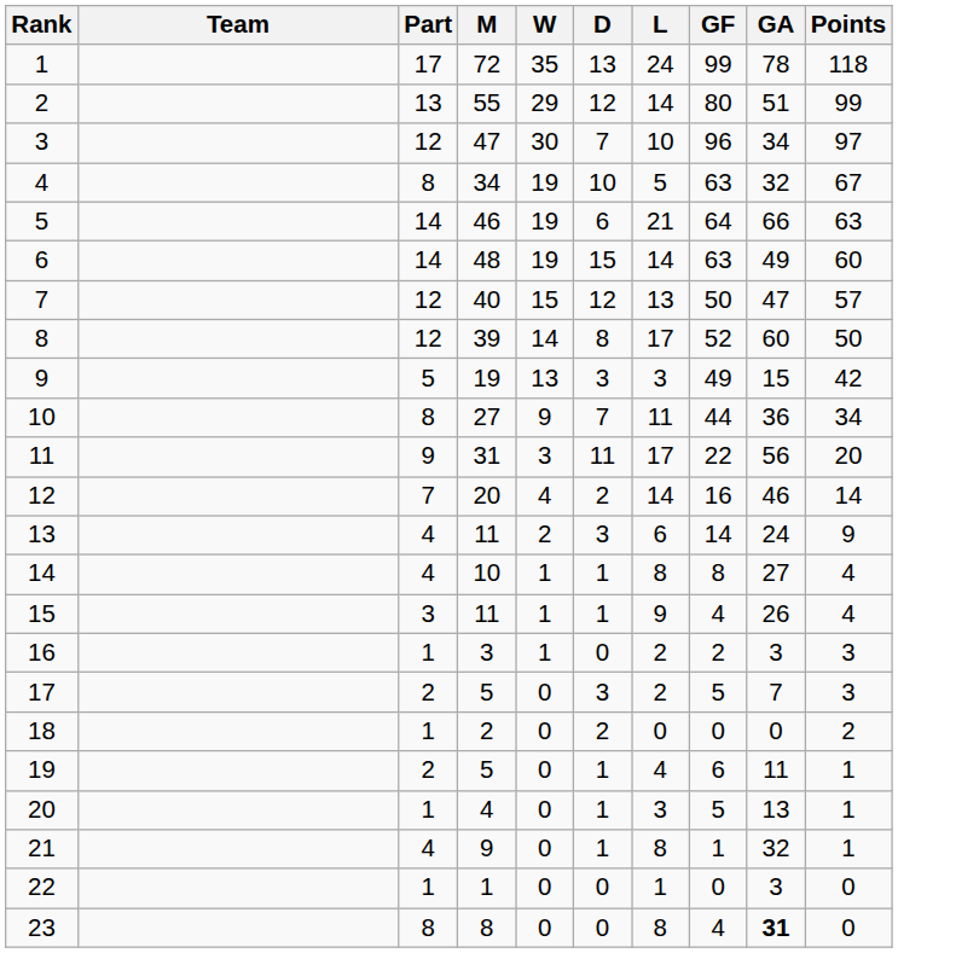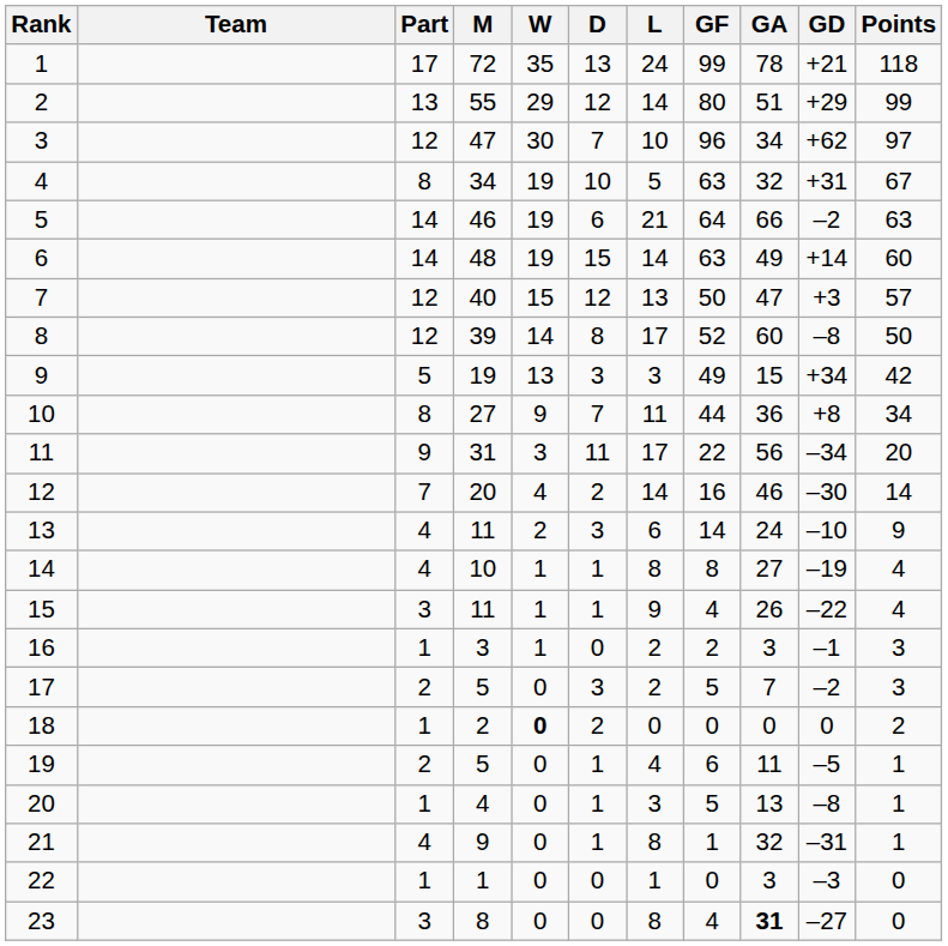 <table class="wikitable" style="text-align: center; font-size:100% ">
 <tr>
 <th width=20>Rank</th>
 <th width=200>Team</th>
 <th width=30>Part</th>
 <th width=30>M</th>
 <th width=30>W</th>
 <th width=30>D</th>
 <th width=30>L</th>
 <th width=30>GF</th>
 <th width=30>GA</th>
+<th width=30>GD</th>
 <th width=30>Points</th>
 </tr>
 <tr>
 <td>1</td>
 <td align=left></td>
 <td>17</td>
 <td>72</td>
 <td>35</td>
 <td>13</td>
 <td>24</td>
 <td>99</td>
 <td>78</td>
+<td>+21</td>
 <td>118</td>
 </tr>
 <tr>
 <td>2</td>
 <td align=left></td>
 <td>13</td>
 <td>55</td>
 <td>29</td>
 <td>12</td>
 <td>14</td>
 <td>80</td>
 <td>51</td>
+<td>+29</td>
 <td>99</td>
 </tr>
 <tr>
 <td>3</td>
 <td align=left></td>
 <td>12</td>
 <td>47</td>
 <td>30</td>
 <td>7</td>
 <td>10</td>
 <td>96</td>
 <td>34</td>
+<td>+62</td>
 <td>97</td>
 </tr>
 <tr>
 <td>4</td>
 <td align=left></td>
 <td>8</td>
 <td>34</td>
 <td>19</td>
 <td>10</td>
 <td>5</td>
 <td>63</td>
 <td>32</td>
+<td>+31</td>
 <td>67</td>
 </tr>
 <tr>
 <td>5</td>
 <td align=left></td>
 <td>14</td>
 <td>46</td>
 <td>19</td>
 <td>6</td>
 <td>21</td>
 <td>64</td>
 <td>66</td>
+<td>–2</td>
 <td>63</td>
 </tr>
 <tr>
 <td>6</td>
 <td align=left></td>
 <td>14</td>
 <td>48</td>
 <td>19</td>
 <td>15</td>
 <td>14</td>
 <td>63</td>
 <td>49</td>
+<td>+14</td>
 <td>60</td>
 </tr>
 <tr>
 <td>7</td>
 <td align=left></td>
 <td>12</td>
 <td>40</td>
 <td>15</td>
 <td>12</td>
 <td>13</td>
 <td>50</td>
 <td>47</td>
+<td>+3</td>
 <td>57</td>
 </tr>
 <tr>
 <td>8</td>
 <td align=left></td>
 <td>12</td>
 <td>39</td>
 <td>14</td>
 <td>8</td>
 <td>17</td>
 <td>52</td>
 <td>60</td>
+<td>–8</td>
 <td>50</td>
 </tr>
 <tr>
 <td>9</td>
 <td align=left></td>
 <td>5</td>
 <td>19</td>
 <td>13</td>
 <td>3</td>
 <td>3</td>
 <td>49</td>
 <td>15</td>
+<td>+34</td>
 <td>42</td>
 </tr>
 <tr>
 <td>10</td>
 <td align=left></td>
 <td>8</td>
 <td>27</td>
 <td>9</td>
 <td>7</td>
 <td>11</td>
 <td>44</td>
 <td>36</td>
+<td>+8</td>
 <td>34</td>
 </tr>
 <tr>
 <td>11</td>
 <td align=left></td>
 <td>9</td>
 <td>31</td>
 <td>3</td>
 <td>11</td>
 <td>17</td>
 <td>22</td>
 <td>56</td>
+<td>–34</td>
 <td>20</td>
 </tr>
 <tr>
 <td>12</td>
 <td align=left></td>
 <td>7</td>
 <td>20</td>
 <td>4</td>
 <td>2</td>
 <td>14</td>
 <td>16</td>
 <td>46</td>
+<td>–30</td>
 <td>14</td>
 </tr>
 <tr>
 <td>13</td>
 <td align=left></td>
 <td>4</td>
 <td>11</td>
 <td>2</td>
 <td>3</td>
 <td>6</td>
 <td>14</td>
 <td>24</td>
+<td>–10</td>
 <td>9</td>
 </tr>
 <tr>
 <td>14</td>
 <td align=left></td>
 <td>4</td>
 <td>10</td>
 <td>1</td>
 <td>1</td>
 <td>8</td>
 <td>8</td>
 <td>27</td>
+<td>–19</td>
 <td>4</td>
 </tr>
 <tr>
 <td>15</td>
 <td align=left></td>
 <td>3</td>
 <td>11</td>
 <td>1</td>
 <td>1</td>
 <td>9</td>
 <td>4</td>
 <td>26</td>
+<td>–22</td>
 <td>4</td>
 </tr>
 <tr>
 <td>16</td>
 <td align=left></td>
 <td>1</td>
 <td>3</td>
 <td>1</td>
 <td>0</td>
 <td>2</td>
 <td>2</td>
 <td>3</td>
+<td>–1</td>
 <td>3</td>
 </tr>
 <tr>
 <td>17</td>
 <td align=left></td>
 <td>2</td>
 <td>5</td>
 <td>0</td>
 <td>3</td>
 <td>2</td>
 <td>5</td>
 <td>7</td>
+<td>–2</td>
 <td>3</td>
 </tr>
 <tr>
 <td>18</td>
 <td align=left></td>
 <td>1</td>
 <td>2</td>
+<td><strong>0</strong></td>
+<td>2</td>
 <td>0</td>
-<td>2</td>
 <td>0</td>
 <td>0</td>
 <td>0</td>
 <td>2</td>
 </tr>
 <tr>
 <td>19</td>
 <td align=left></td>
 <td>2</td>
 <td>5</td>
 <td>0</td>
 <td>1</td>
 <td>4</td>
 <td>6</td>
 <td>11</td>
+<td>–5</td>
 <td>1</td>
 </tr>
 <tr>
 <td>20</td>
 <td align=left></td>
 <td>1</td>
 <td>4</td>
 <td>0</td>
 <td>1</td>
 <td>3</td>
 <td>5</td>
 <td>13</td>
+<td>–8</td>
 <td>1</td>
 </tr>
 <tr>
 <td>21</td>
 <td align=left></td>
 <td>4</td>
 <td>9</td>
 <td>0</td>
 <td>1</td>
 <td>8</td>
 <td>1</td>
 <td>32</td>
+<td>–31</td>
 <td>1</td>
 </tr>
 <tr>
 <td>22</td>
 <td align=left></td>
 <td>1</td>
 <td>1</td>
 <td>0</td>
 <td>0</td>
 <td>1</td>
 <td>0</td>
 <td>3</td>
+<td>–3</td>
 <td>0</td>
 </tr>
 <tr>
 <td>23</td>
 <td align=left></td>
-<td>8</td>
+<td>3</td>
 <td>8</td>
 <td>0</td>
 <td>0</td>
 <td>8</td>
 <td>4</td>
 <td><strong>31</strong></td>
+<td>–27</td>
 <td>0</td>
 </tr>
 </table>
